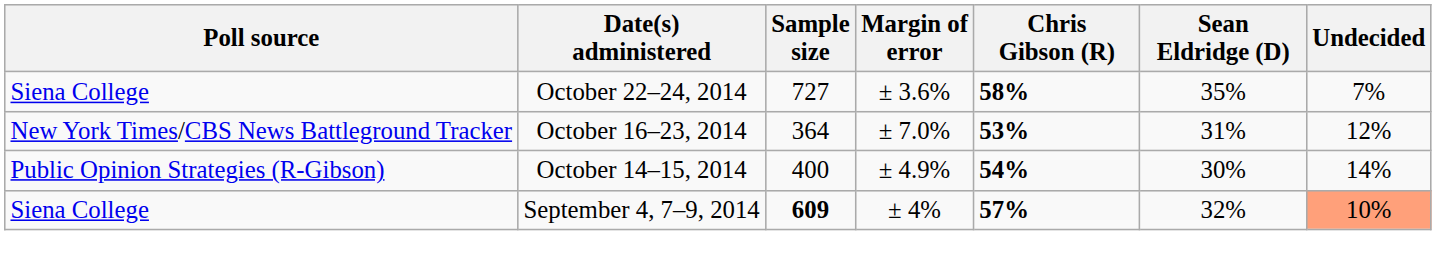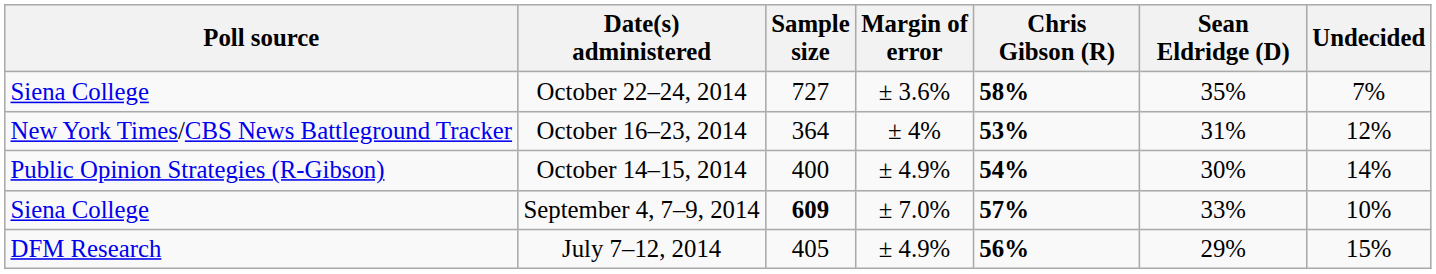 <table class="wikitable">
 <tr>
 <th>Poll source</th>
 <th>Date(s)<br>administered</th>
 <th>Sample<br>size</th>
 <th>Margin of<br>error</th>
 <th style="width:100px;">Chris<br>Gibson (R)</th>
 <th style="width:100px;">Sean<br>Eldridge (D)</th>
 <th>Undecided</th>
 </tr>
 <tr>
 <td><a href='#'>Siena College</a></td>
 <td align=center>October 22–24, 2014</td>
 <td align=center>727</td>
 <td align=center>± 3.6%</td>
 <td><strong>58%</strong></td>
 <td align=center>35%</td>
 <td align=center>7%</td>
 </tr>
 <tr>
 <td><a href='#'>New York Times</a>/<a href='#'>CBS News Battleground Tracker</a></td>
 <td align=center>October 16–23, 2014</td>
 <td align=center>364</td>
-<td align=center>± 7.0%</td>
+<td align=center>± 4%</td>
 <td><strong>53%</strong></td>
 <td align=center>31%</td>
 <td align=center>12%</td>
 </tr>
 <tr>
 <td><a href='#'>Public Opinion Strategies (R-Gibson)</a></td>
 <td align=center>October 14–15, 2014</td>
 <td align=center>400</td>
 <td align=center>± 4.9%</td>
 <td><strong>54%</strong></td>
 <td align=center>30%</td>
 <td align=center>14%</td>
 </tr>
 <tr>
 <td><a href='#'>Siena College</a></td>
 <td align=center>September 4, 7–9, 2014</td>
 <td align=center><strong>609</strong></td>
-<td align=center>± 4%</td>
+<td align=center>± 7.0%</td>
 <td><strong>57%</strong></td>
-<td align=center>32%</td>
-<td align=center style="background: lightsalmon;">10%</td>
+<td align=center>33%</td>
+<td align=center>10%</td>
+</tr>
+<tr>
+<td><a href='#'>DFM Research</a></td>
+<td align=center>July 7–12, 2014</td>
+<td align=center>405</td>
+<td align=center>± 4.9%</td>
+<td><strong>56%</strong></td>
+<td align=center>29%</td>
+<td align=center>15%</td>
 </tr>
 </table>
